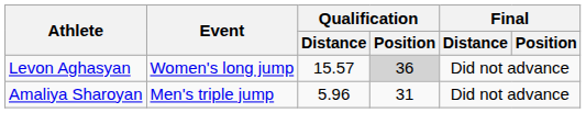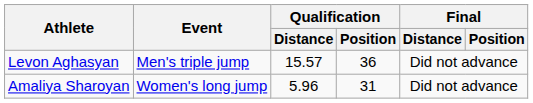 <table class=wikitable style="font-size:90%">
 <tr>
 <th rowspan="2">Athlete</th>
 <th rowspan="2">Event</th>
 <th colspan="2">Qualification</th>
 <th colspan="2">Final</th>
 </tr>
 <tr style="font-size:95%">
 <th>Distance</th>
 <th>Position</th>
 <th>Distance</th>
 <th>Position</th>
 </tr>
 <tr align=center>
 <td align=left><a href='#'>Levon Aghasyan</a></td>
-<td align=left><a href='#'>Women's long jump</a></td>
+<td align=left><a href='#'>Men's triple jump</a></td>
 <td>15.57</td>
-<td style="background: lightgrey;">36</td>
+<td>36</td>
 <td colspan=2>Did not advance</td>
 </tr>
 <tr align=center>
 <td align=left><a href='#'>Amaliya Sharoyan</a></td>
-<td align=left><a href='#'>Men's triple jump</a></td>
+<td align=left><a href='#'>Women's long jump</a></td>
 <td>5.96</td>
 <td>31</td>
 <td colspan=2>Did not advance</td>
 </tr>
 </table>
